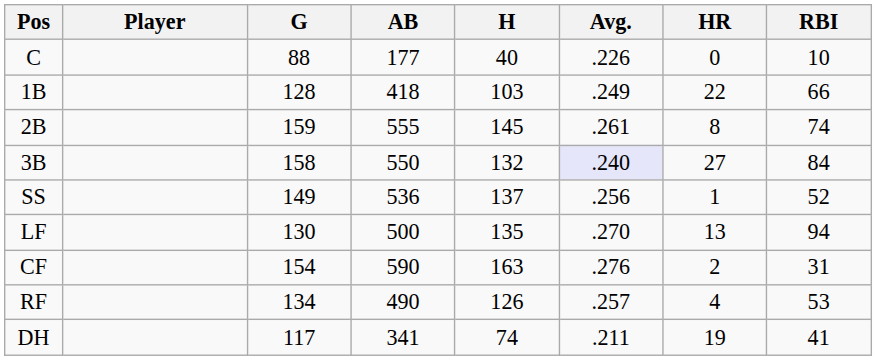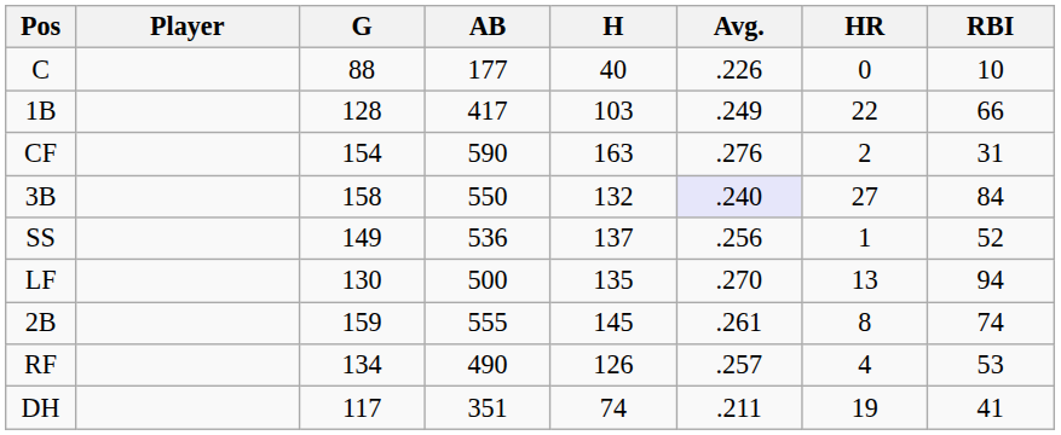 <table class="wikitable sortable">
 <tr>
 <th bgcolor="#DDDDFF" width="5%">Pos</th>
 <th bgcolor="#DDDDFF" width="16%">Player</th>
 <th bgcolor="#DDDDFF" width="9%">G</th>
 <th bgcolor="#DDDDFF" width="9%">AB</th>
 <th bgcolor="#DDDDFF" width="9%">H</th>
 <th bgcolor="#DDDDFF" width="9%">Avg.</th>
 <th bgcolor="#DDDDFF" width="9%">HR</th>
 <th bgcolor="#DDDDFF" width="9%">RBI</th>
 </tr>
 <tr align="center">
 <td>C</td>
 <td></td>
 <td>88</td>
 <td>177</td>
 <td>40</td>
 <td>.226</td>
 <td>0</td>
 <td>10</td>
 </tr>
 <tr align="center">
 <td>1B</td>
 <td></td>
 <td>128</td>
-<td>418</td>
+<td>417</td>
 <td>103</td>
 <td>.249</td>
 <td>22</td>
 <td>66</td>
 </tr>
 <tr align="center">
-<td>2B</td>
+<td>CF</td>
 <td></td>
-<td>159</td>
-<td>555</td>
-<td>145</td>
-<td>.261</td>
-<td>8</td>
-<td>74</td>
+<td>154</td>
+<td>590</td>
+<td>163</td>
+<td>.276</td>
+<td>2</td>
+<td>31</td>
 </tr>
 <tr align="center">
 <td>3B</td>
 <td></td>
 <td>158</td>
 <td>550</td>
 <td>132</td>
 <td style="background: lavender;">.240</td>
 <td>27</td>
 <td>84</td>
 </tr>
 <tr align="center">
 <td>SS</td>
 <td></td>
 <td>149</td>
 <td>536</td>
 <td>137</td>
 <td>.256</td>
 <td>1</td>
 <td>52</td>
 </tr>
 <tr align="center">
 <td>LF</td>
 <td></td>
 <td>130</td>
 <td>500</td>
 <td>135</td>
 <td>.270</td>
 <td>13</td>
 <td>94</td>
 </tr>
 <tr align="center">
-<td>CF</td>
+<td>2B</td>
 <td></td>
-<td>154</td>
-<td>590</td>
-<td>163</td>
-<td>.276</td>
-<td>2</td>
-<td>31</td>
+<td>159</td>
+<td>555</td>
+<td>145</td>
+<td>.261</td>
+<td>8</td>
+<td>74</td>
 </tr>
 <tr align="center">
 <td>RF</td>
 <td></td>
 <td>134</td>
 <td>490</td>
 <td>126</td>
 <td>.257</td>
 <td>4</td>
 <td>53</td>
 </tr>
 <tr align="center">
 <td>DH</td>
 <td></td>
 <td>117</td>
-<td>341</td>
+<td>351</td>
 <td>74</td>
 <td>.211</td>
 <td>19</td>
 <td>41</td>
 </tr>
 </table>
